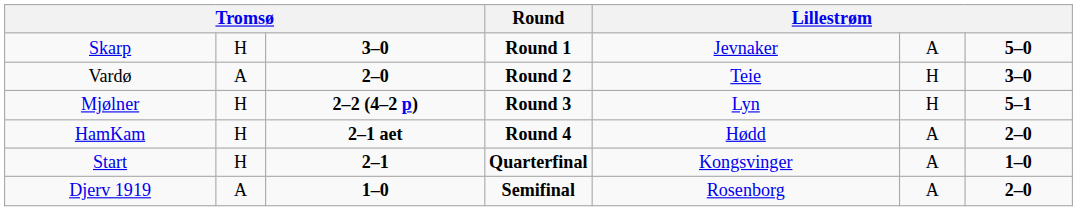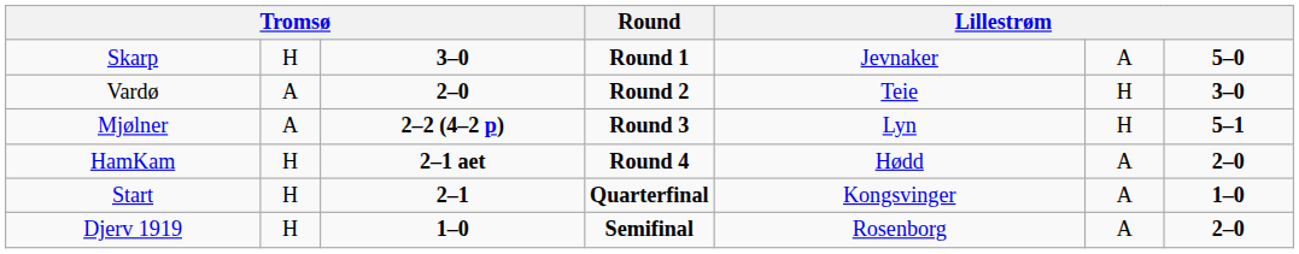 <table border=1 class=wikitable style="text-align:center">
 <tr valign=top>
 <th width=45% colspan=3><a href='#'>Tromsø</a></th>
 <th width=10%>Round</th>
 <th width=45% colspan=3><a href='#'>Lillestrøm</a></th>
 </tr>
 <tr valign=top>
 <td><a href='#'>Skarp</a></td>
 <td>H</td>
 <td><strong>3–0</strong></td>
 <td><strong>Round 1</strong></td>
 <td><a href='#'>Jevnaker</a></td>
 <td>A</td>
 <td><strong>5–0</strong></td>
 </tr>
 <tr valign=top>
 <td>Vardø</td>
 <td>A</td>
 <td><strong>2–0</strong></td>
 <td><strong>Round 2</strong></td>
 <td><a href='#'>Teie</a></td>
 <td>H</td>
 <td><strong>3–0</strong></td>
 </tr>
 <tr valign=top>
 <td><a href='#'>Mjølner</a></td>
-<td>H</td>
+<td>A</td>
 <td><strong>2–2 (4–2 <a href='#'>p</a>)</strong></td>
 <td><strong>Round 3</strong></td>
 <td><a href='#'>Lyn</a></td>
 <td>H</td>
 <td><strong>5–1</strong></td>
 </tr>
 <tr valign=top>
 <td><a href='#'>HamKam</a></td>
 <td>H</td>
 <td><strong>2–1 aet</strong></td>
 <td><strong>Round 4</strong></td>
 <td><a href='#'>Hødd</a></td>
 <td>A</td>
 <td><strong>2–0</strong></td>
 </tr>
 <tr valign=top>
 <td><a href='#'>Start</a></td>
 <td>H</td>
 <td><strong>2–1</strong></td>
 <td><strong>Quarterfinal</strong></td>
 <td><a href='#'>Kongsvinger</a></td>
 <td>A</td>
 <td><strong>1–0</strong></td>
 </tr>
 <tr valign=top>
 <td><a href='#'>Djerv 1919</a></td>
-<td>A</td>
+<td>H</td>
 <td><strong>1–0</strong></td>
 <td><strong>Semifinal</strong></td>
 <td><a href='#'>Rosenborg</a></td>
 <td>A</td>
 <td><strong>2–0</strong></td>
 </tr>
 </table>
